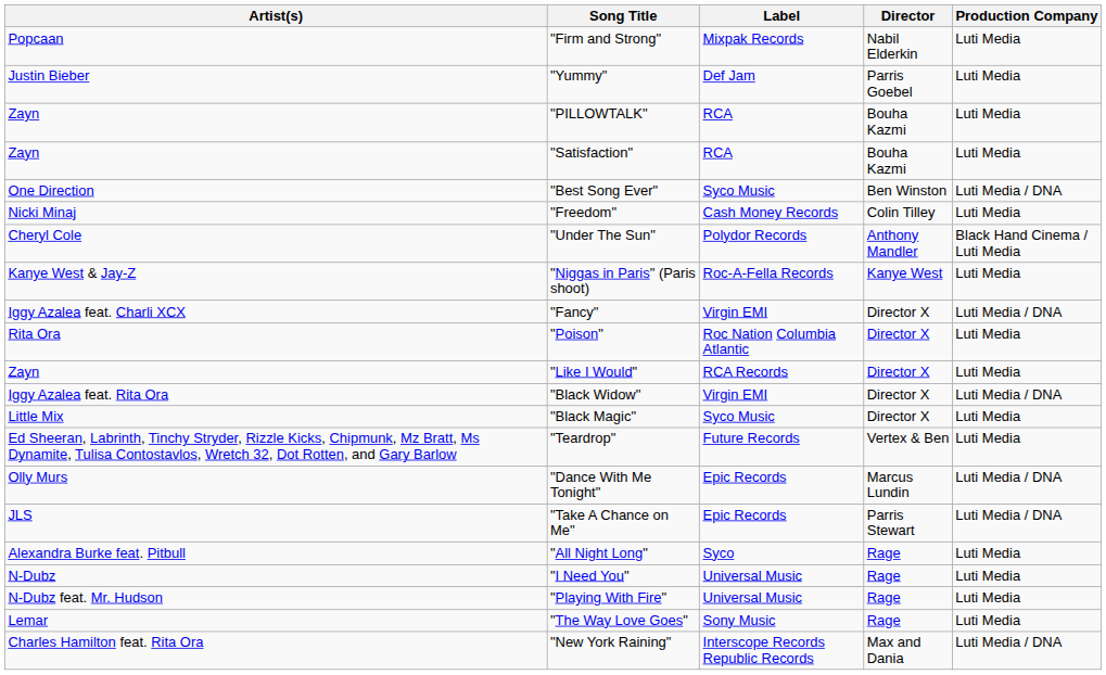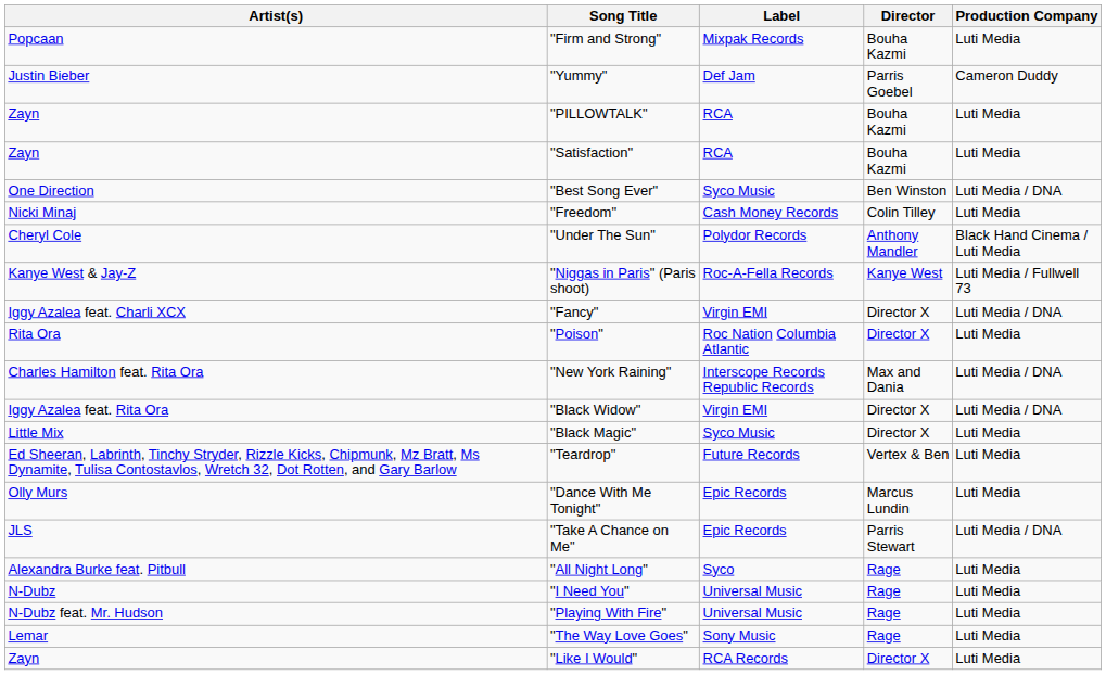 <table class="sortable wikitable" style="vertical-align:top;">
 <tr valign=top>
 <th>Artist(s)</th>
 <th>Song Title</th>
 <th>Label</th>
 <th>Director</th>
 <th>Production Company</th>
 </tr>
 <tr valign=top>
 <td><a href='#'>Popcaan</a></td>
 <td>"Firm and Strong"</td>
 <td><a href='#'>Mixpak Records</a></td>
-<td>Nabil Elderkin</td>
+<td>Bouha Kazmi</td>
 <td>Luti Media</td>
 </tr>
 <tr valign=top>
 <td><a href='#'>Justin Bieber</a></td>
 <td>"Yummy"</td>
 <td><a href='#'>Def Jam</a></td>
 <td>Parris Goebel</td>
-<td>Luti Media</td>
+<td>Cameron Duddy</td>
 </tr>
 <tr valign=top>
 <td><a href='#'>Zayn</a></td>
 <td>"PILLOWTALK"</td>
 <td><a href='#'>RCA</a></td>
 <td>Bouha Kazmi</td>
 <td>Luti Media</td>
 </tr>
 <tr valign=top>
 <td><a href='#'>Zayn</a></td>
 <td>"Satisfaction"</td>
 <td><a href='#'>RCA</a></td>
 <td>Bouha Kazmi</td>
 <td>Luti Media</td>
 </tr>
 <tr valign=top>
 <td><a href='#'>One Direction</a></td>
 <td>"Best Song Ever"</td>
 <td><a href='#'>Syco Music</a></td>
 <td>Ben Winston</td>
 <td>Luti Media / DNA</td>
 </tr>
 <tr valign=top>
 <td><a href='#'>Nicki Minaj</a></td>
 <td>"Freedom"</td>
 <td><a href='#'>Cash Money Records</a></td>
 <td>Colin Tilley</td>
 <td>Luti Media</td>
 </tr>
 <tr valign=top>
 <td><a href='#'>Cheryl Cole</a></td>
 <td>"Under The Sun"</td>
 <td><a href='#'>Polydor Records</a></td>
 <td><a href='#'>Anthony Mandler</a></td>
 <td>Black Hand Cinema / Luti Media</td>
 </tr>
 <tr valign=top>
 <td><a href='#'>Kanye West</a> & <a href='#'>Jay-Z</a></td>
 <td>"<a href='#'>Niggas in Paris</a>" (Paris shoot)</td>
 <td><a href='#'>Roc-A-Fella Records</a></td>
 <td><a href='#'>Kanye West</a></td>
-<td>Luti Media</td>
+<td>Luti Media / Fullwell 73</td>
 </tr>
 <tr valign=top>
 <td><a href='#'>Iggy Azalea</a> feat. <a href='#'>Charli XCX</a></td>
 <td>"Fancy"</td>
 <td><a href='#'>Virgin EMI</a></td>
 <td>Director X</td>
 <td>Luti Media / DNA</td>
 </tr>
 <tr valign=top>
 <td><a href='#'>Rita Ora</a></td>
 <td>"<a href='#'>Poison</a>"</td>
 <td><a href='#'>Roc Nation</a> <a href='#'>Columbia</a> <a href='#'>Atlantic</a></td>
 <td><a href='#'>Director X</a></td>
 <td>Luti Media</td>
 </tr>
 <tr valign=top>
-<td><a href='#'>Zayn</a></td>
-<td>"<a href='#'>Like I Would</a>"</td>
-<td><a href='#'>RCA Records</a></td>
-<td><a href='#'>Director X</a></td>
-<td>Luti Media</td>
+<td><a href='#'>Charles Hamilton</a> feat. <a href='#'>Rita Ora</a></td>
+<td>"New York Raining"</td>
+<td><a href='#'>Interscope Records</a> <a href='#'>Republic Records</a></td>
+<td>Max and Dania</td>
+<td>Luti Media / DNA</td>
 </tr>
 <tr valign=top>
 <td><a href='#'>Iggy Azalea</a> feat. <a href='#'>Rita Ora</a></td>
 <td>"Black Widow"</td>
 <td><a href='#'>Virgin EMI</a></td>
 <td>Director X</td>
 <td>Luti Media / DNA</td>
 </tr>
 <tr valign=top>
 <td><a href='#'>Little Mix</a></td>
 <td>"Black Magic"</td>
 <td><a href='#'>Syco Music</a></td>
 <td>Director X</td>
 <td>Luti Media</td>
 </tr>
 <tr valign=top>
 <td><a href='#'>Ed Sheeran</a>, <a href='#'>Labrinth</a>, <a href='#'>Tinchy Stryder</a>, <a href='#'>Rizzle Kicks</a>, <a href='#'>Chipmunk</a>, <a href='#'>Mz Bratt</a>, <a href='#'>Ms Dynamite</a>, <a href='#'>Tulisa Contostavlos</a>, <a href='#'>Wretch 32</a>, <a href='#'>Dot Rotten</a>, and <a href='#'>Gary Barlow</a></td>
 <td>"Teardrop"</td>
 <td><a href='#'>Future Records</a></td>
 <td>Vertex & Ben</td>
 <td>Luti Media</td>
 </tr>
 <tr valign=top>
 <td><a href='#'>Olly Murs</a></td>
 <td>"Dance With Me Tonight"</td>
 <td><a href='#'>Epic Records</a></td>
 <td>Marcus Lundin</td>
-<td>Luti Media / DNA</td>
+<td>Luti Media</td>
 </tr>
 <tr valign=top>
 <td><a href='#'>JLS</a></td>
 <td>"Take A Chance on Me"</td>
 <td><a href='#'>Epic Records</a></td>
 <td>Parris Stewart</td>
 <td>Luti Media / DNA</td>
 </tr>
 <tr valign="top">
 <td><a href='#'>Alexandra Burke feat</a>. <a href='#'>Pitbull</a></td>
 <td>"<a href='#'>All Night Long</a>"</td>
 <td><a href='#'>Syco</a></td>
 <td><a href='#'>Rage</a></td>
 <td>Luti Media</td>
 </tr>
 <tr valign=top>
 <td><a href='#'>N-Dubz</a></td>
 <td>"<a href='#'>I Need You</a>"</td>
 <td><a href='#'>Universal Music</a></td>
 <td><a href='#'>Rage</a></td>
 <td>Luti Media</td>
 </tr>
 <tr valign=top>
 <td><a href='#'>N-Dubz</a> feat. <a href='#'>Mr. Hudson</a></td>
 <td>"<a href='#'>Playing With Fire</a>"</td>
 <td><a href='#'>Universal Music</a></td>
 <td><a href='#'>Rage</a></td>
 <td>Luti Media</td>
 </tr>
 <tr valign=top>
 <td><a href='#'>Lemar</a></td>
 <td>"<a href='#'>The Way Love Goes</a>"</td>
 <td><a href='#'>Sony Music</a></td>
 <td><a href='#'>Rage</a></td>
 <td>Luti Media</td>
 </tr>
 <tr valign=top>
-<td><a href='#'>Charles Hamilton</a> feat. <a href='#'>Rita Ora</a></td>
-<td>"New York Raining"</td>
-<td><a href='#'>Interscope Records</a> <a href='#'>Republic Records</a></td>
-<td>Max and Dania</td>
-<td>Luti Media / DNA</td>
+<td><a href='#'>Zayn</a></td>
+<td>"<a href='#'>Like I Would</a>"</td>
+<td><a href='#'>RCA Records</a></td>
+<td><a href='#'>Director X</a></td>
+<td>Luti Media</td>
 </tr>
 </table>
